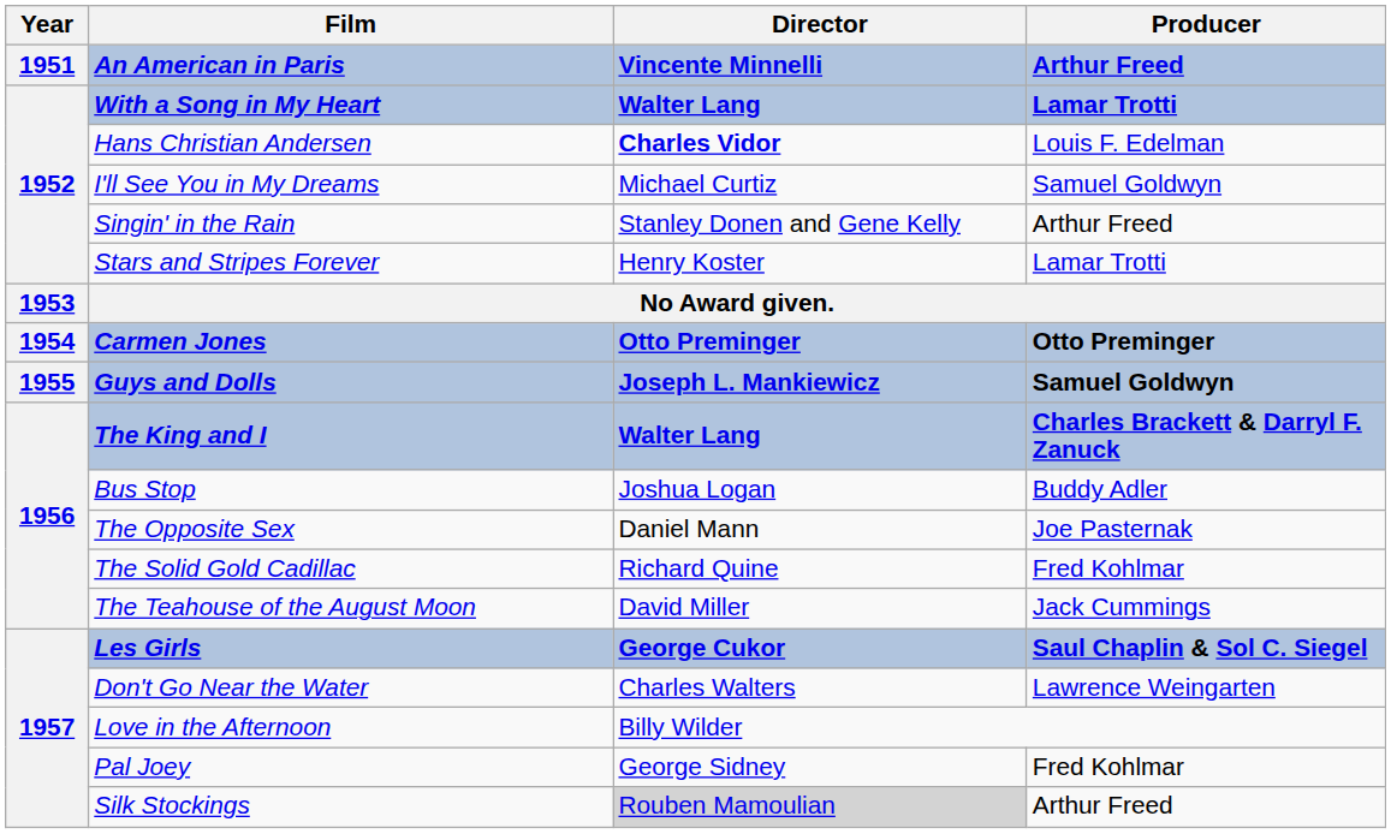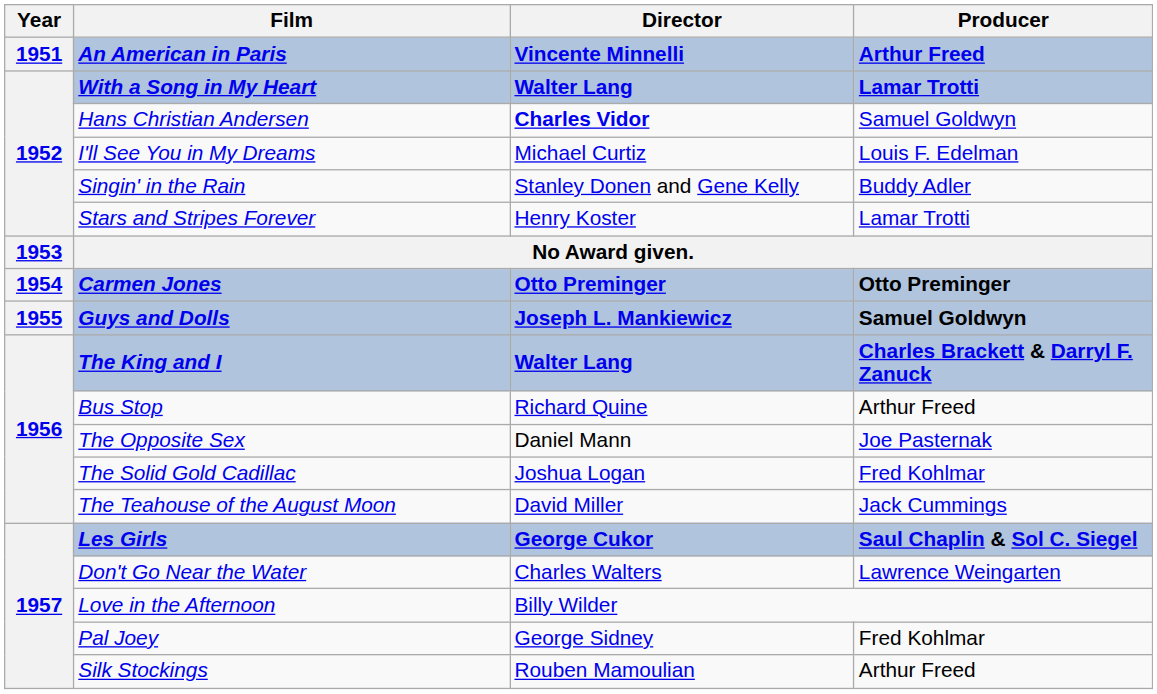 <table class="wikitable sortable" style="width:100%; text-align:left">
 <tr>
 <th style="width:6%;">Year</th>
 <th style="width:38%;">Film</th>
 <th style="width:30%;">Director</th>
 <th style="width:30%;">Producer</th>
 </tr>
 <tr>
 <th style="text-align:center;"><a href='#'>1951</a></th>
 <td style="background:#b0c4de; text-align:left;"><strong><em><a href='#'>An American in Paris</a></em></strong></td>
 <td style="background:#B0C4DE;"><strong><a href='#'>Vincente Minnelli</a></strong></td>
 <td style="background:#B0C4DE;"><strong><a href='#'>Arthur Freed</a></strong></td>
 </tr>
 <tr>
 <th rowspan="5" style="text-align:center;"><a href='#'>1952</a></th>
 <td style="background:#b0c4de; text-align:left;"><strong><em><a href='#'>With a Song in My Heart</a></em></strong></td>
 <td style="background:#B0C4DE;"><strong><a href='#'>Walter Lang</a></strong></td>
 <td style="background:#B0C4DE;"><strong><a href='#'>Lamar Trotti</a></strong></td>
 </tr>
 <tr>
 <td style="text-align:left;"><em><a href='#'>Hans Christian Andersen</a></em></td>
 <td><strong><a href='#'>Charles Vidor</a></strong></td>
-<td><a href='#'>Louis F. Edelman</a></td>
+<td><a href='#'>Samuel Goldwyn</a></td>
 </tr>
 <tr>
 <td style="text-align:left;"><em><a href='#'>I'll See You in My Dreams</a></em></td>
 <td><a href='#'>Michael Curtiz</a></td>
-<td><a href='#'>Samuel Goldwyn</a></td>
+<td><a href='#'>Louis F. Edelman</a></td>
 </tr>
 <tr>
 <td style="text-align:left;"><em><a href='#'>Singin' in the Rain</a></em></td>
 <td><a href='#'>Stanley Donen</a> and <a href='#'>Gene Kelly</a></td>
-<td>Arthur Freed</td>
+<td><a href='#'>Buddy Adler</a></td>
 </tr>
 <tr>
 <td style="text-align:left;"><em><a href='#'>Stars and Stripes Forever</a></em></td>
 <td><a href='#'>Henry Koster</a></td>
 <td><a href='#'>Lamar Trotti</a></td>
 </tr>
 <tr>
 <th style="text-align:center;"><a href='#'>1953</a></th>
 <th colspan="3" style="text-align:center;">No Award given.</th>
 </tr>
 <tr>
 <th style="text-align:center;"><a href='#'>1954</a></th>
 <td style="background:#b0c4de; text-align:left;"><strong><em><a href='#'>Carmen Jones</a></em></strong></td>
 <td style="background:#B0C4DE;"><strong><a href='#'>Otto Preminger</a></strong></td>
 <td style="background:#B0C4DE;"><strong>Otto Preminger</strong></td>
 </tr>
 <tr>
 <th style="text-align:center;"><a href='#'>1955</a></th>
 <td style="background:#b0c4de; text-align:left;"><strong><em><a href='#'>Guys and Dolls</a></em></strong></td>
 <td style="background:#B0C4DE;"><strong><a href='#'>Joseph L. Mankiewicz</a></strong></td>
 <td style="background:#B0C4DE;"><strong>Samuel Goldwyn</strong></td>
 </tr>
 <tr>
 <th rowspan="5" style="text-align:center;"><a href='#'>1956</a></th>
 <td style="background:#b0c4de; text-align:left;"><strong><em><a href='#'>The King and I</a></em></strong></td>
 <td style="background:#B0C4DE;"><strong><a href='#'>Walter Lang</a></strong></td>
 <td style="background:#B0C4DE;"><strong><a href='#'>Charles Brackett</a> & <a href='#'>Darryl F. Zanuck</a></strong></td>
 </tr>
 <tr>
 <td style="text-align:left;"><em><a href='#'>Bus Stop</a></em></td>
-<td><a href='#'>Joshua Logan</a></td>
-<td><a href='#'>Buddy Adler</a></td>
+<td><a href='#'>Richard Quine</a></td>
+<td>Arthur Freed</td>
 </tr>
 <tr>
 <td style="text-align:left;"><em><a href='#'>The Opposite Sex</a></em></td>
 <td>Daniel Mann</td>
 <td><a href='#'>Joe Pasternak</a></td>
 </tr>
 <tr>
 <td style="text-align:left;"><em><a href='#'>The Solid Gold Cadillac</a></em></td>
-<td><a href='#'>Richard Quine</a></td>
+<td><a href='#'>Joshua Logan</a></td>
 <td><a href='#'>Fred Kohlmar</a></td>
 </tr>
 <tr>
 <td style="text-align:left;"><em><a href='#'>The Teahouse of the August Moon</a></em></td>
 <td><a href='#'>David Miller</a></td>
 <td><a href='#'>Jack Cummings</a></td>
 </tr>
 <tr>
 <th rowspan="5" style="text-align:center;"><a href='#'>1957</a></th>
 <td style="background:#b0c4de; text-align:left;"><strong><em><a href='#'>Les Girls</a></em></strong></td>
 <td style="background:#B0C4DE;"><strong><a href='#'>George Cukor</a></strong></td>
 <td style="background:#B0C4DE;"><strong><a href='#'>Saul Chaplin</a> & <a href='#'>Sol C. Siegel</a></strong></td>
 </tr>
 <tr>
 <td style="text-align:left;"><em><a href='#'>Don't Go Near the Water</a></em></td>
 <td><a href='#'>Charles Walters</a></td>
 <td><a href='#'>Lawrence Weingarten</a></td>
 </tr>
 <tr>
 <td style="text-align:left;"><em><a href='#'>Love in the Afternoon</a></em></td>
 <td colspan="2"><a href='#'>Billy Wilder</a></td>
 </tr>
 <tr>
 <td style="text-align:left;"><em><a href='#'>Pal Joey</a></em></td>
 <td><a href='#'>George Sidney</a></td>
 <td>Fred Kohlmar</td>
 </tr>
 <tr>
 <td style="text-align:left;"><em><a href='#'>Silk Stockings</a></em></td>
-<td style="background: lightgrey;"><a href='#'>Rouben Mamoulian</a></td>
+<td><a href='#'>Rouben Mamoulian</a></td>
 <td>Arthur Freed</td>
 </tr>
 </table>
